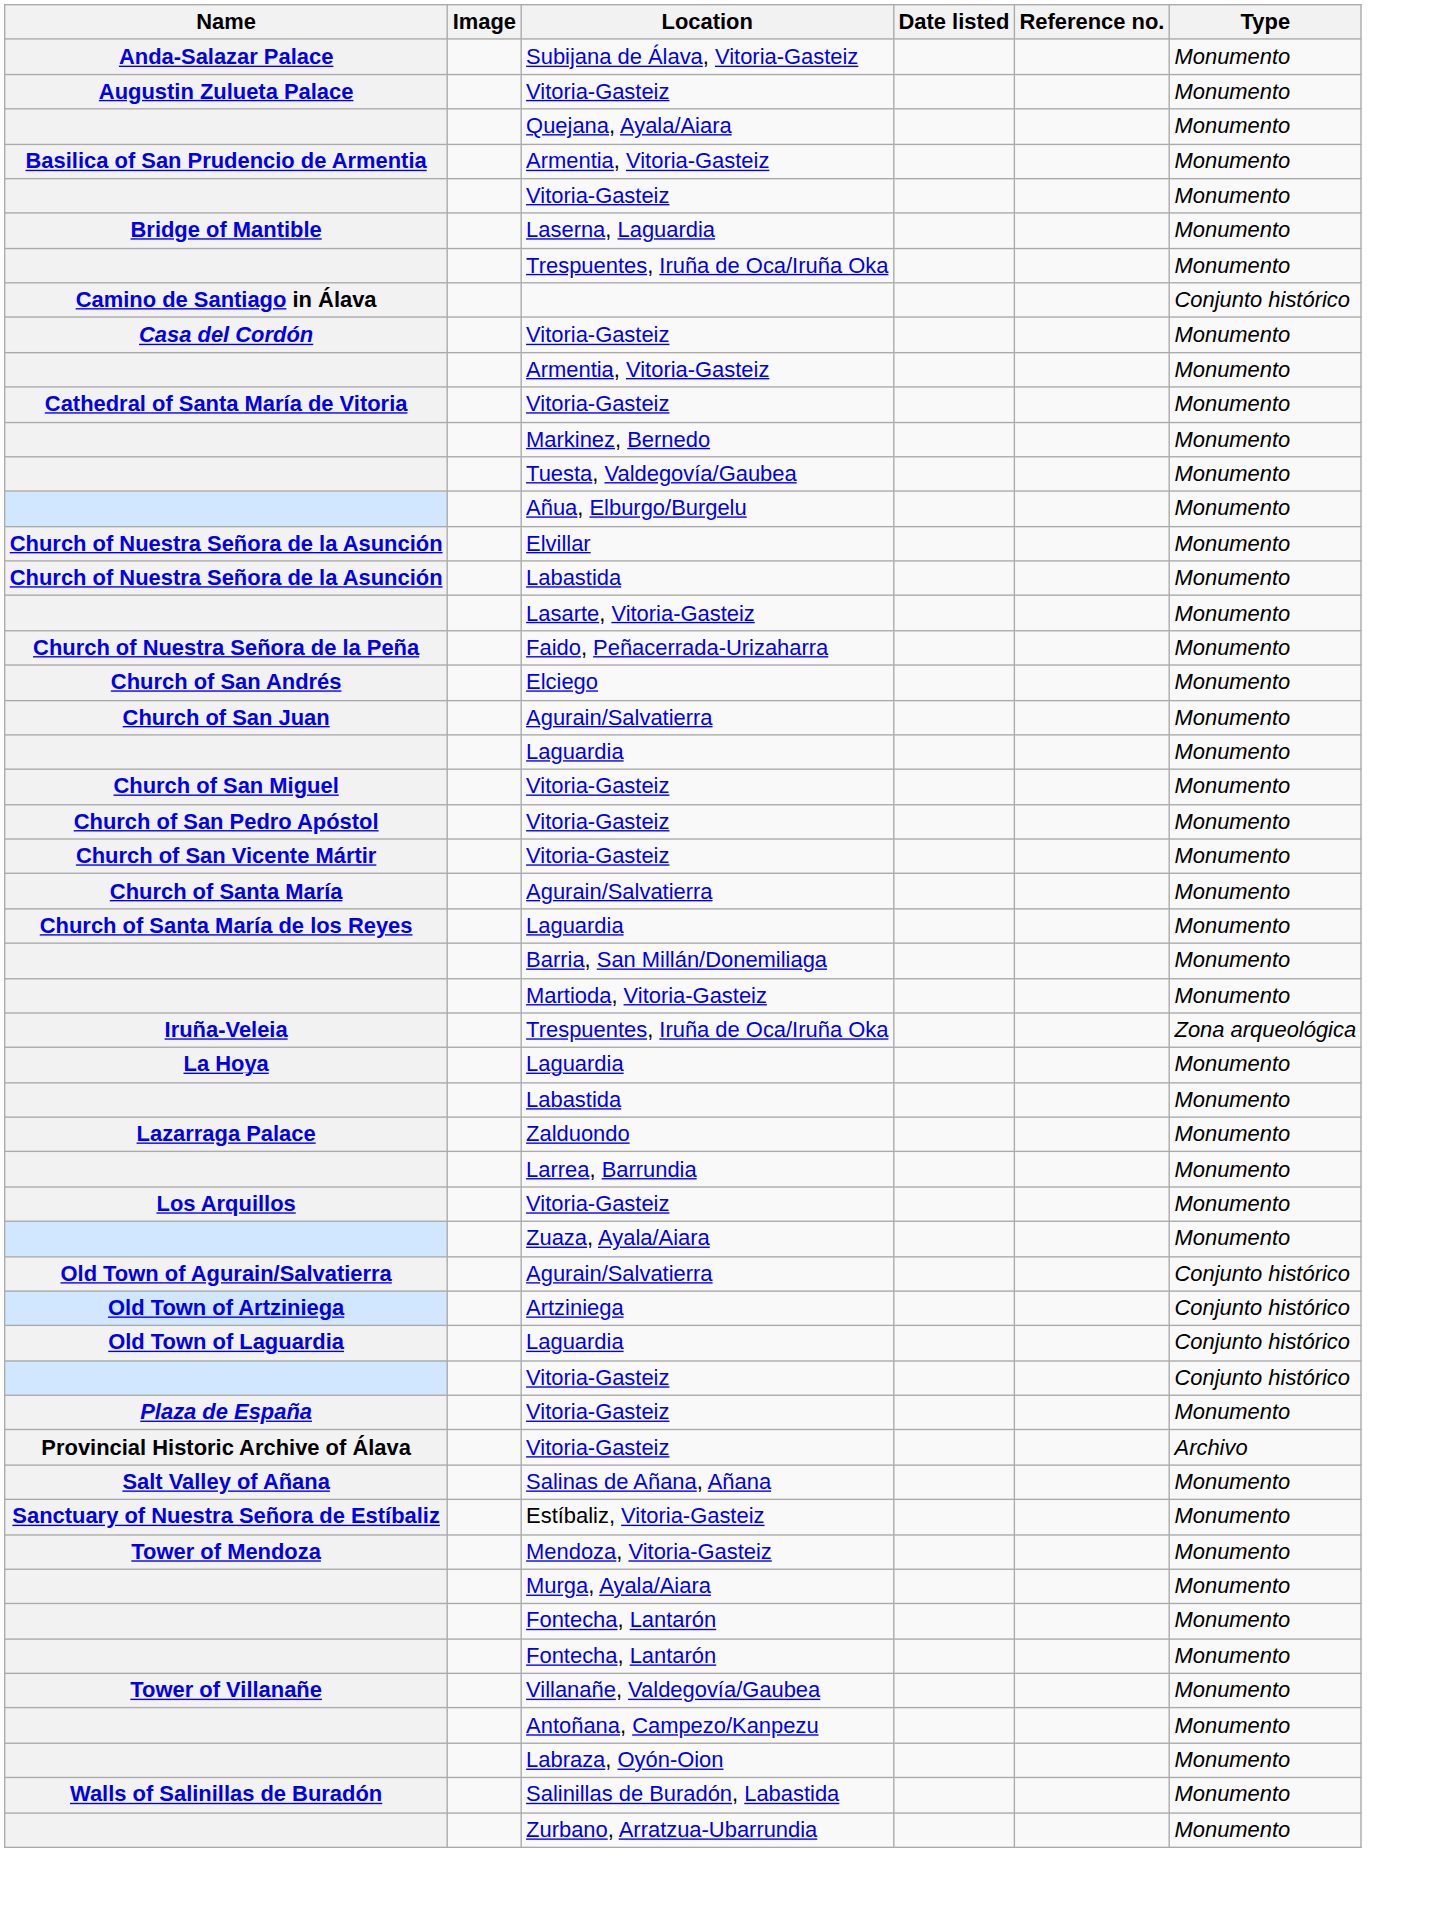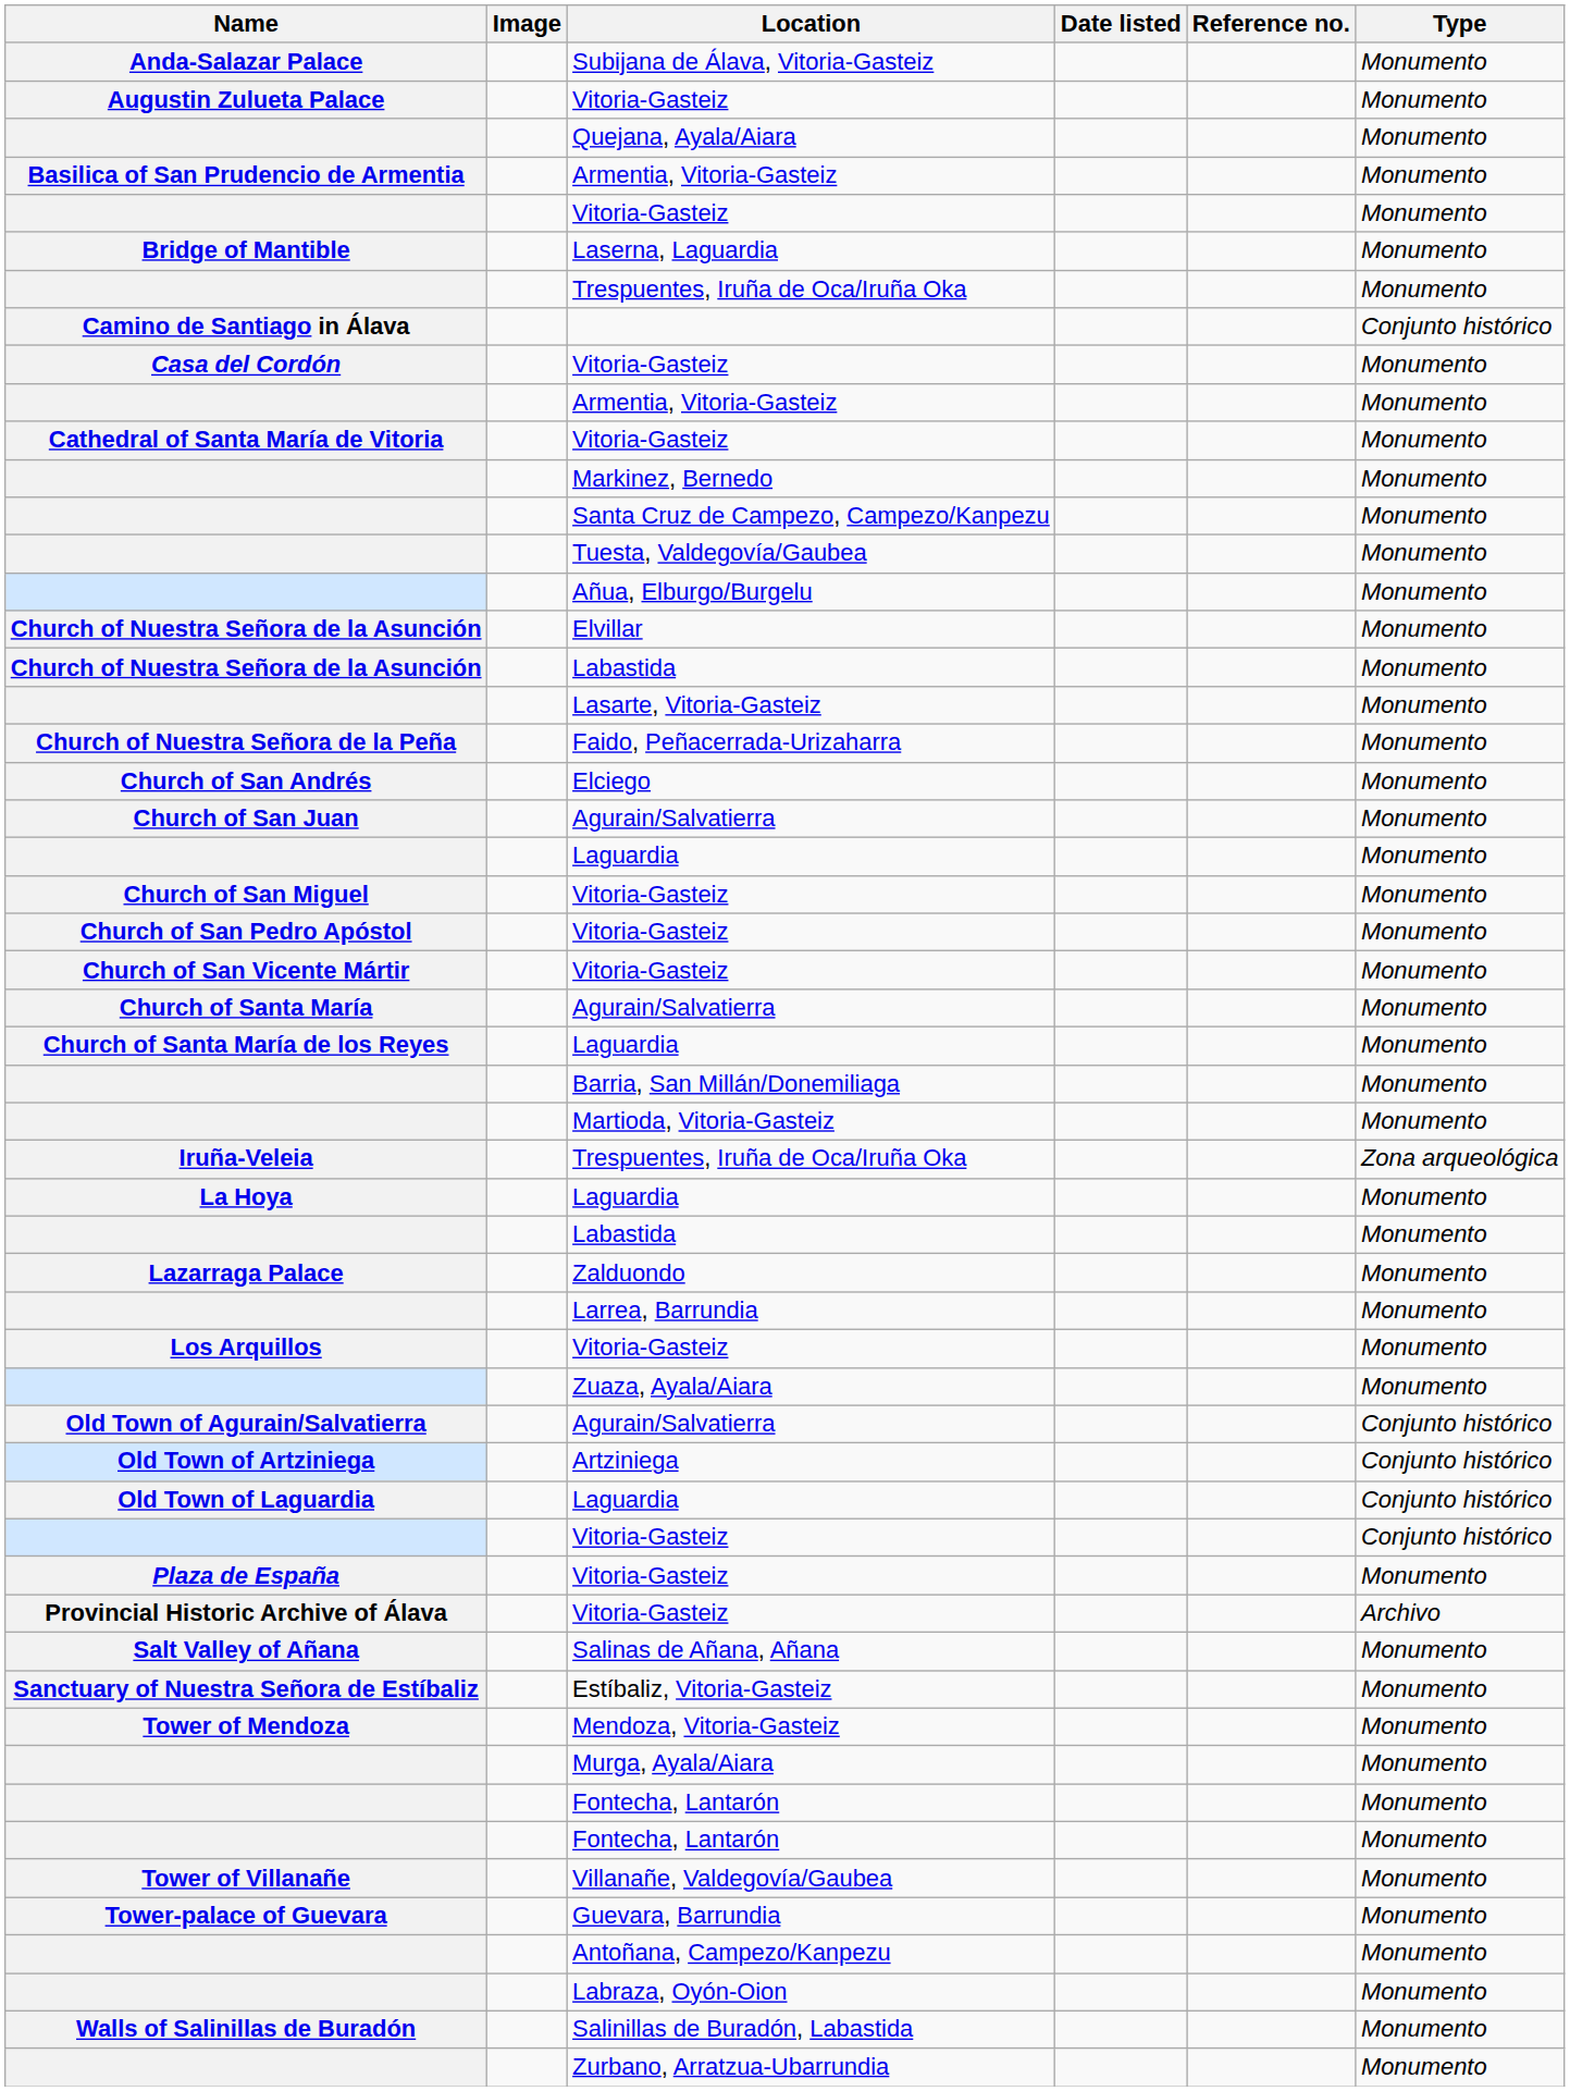 <table class="wikitable sortable plainrowheaders">
 <tr>
 <th>Name</th>
 <th class="unsortable">Image</th>
 <th>Location</th>
 <th>Date listed</th>
 <th>Reference no.</th>
 <th>Type</th>
 </tr>
 <tr>
 <th scope="row"><a href='#'>Anda-Salazar Palace</a></th>
 <td></td>
 <td><a href='#'>Subijana de Álava</a>, <a href='#'>Vitoria-Gasteiz</a></td>
 <td></td>
 <td></td>
 <td><em>Monumento</em></td>
 </tr>
 <tr f>
 <th scope="row"><a href='#'>Augustin Zulueta Palace</a></th>
 <td></td>
 <td><a href='#'>Vitoria-Gasteiz</a></td>
 <td></td>
 <td></td>
 <td><em>Monumento</em></td>
 </tr>
 <tr>
 <th scope="row"></th>
 <td></td>
 <td><a href='#'>Quejana</a>, <a href='#'>Ayala/Aiara</a></td>
 <td></td>
 <td></td>
 <td><em>Monumento</em></td>
 </tr>
 <tr>
 <th scope="row"><a href='#'>Basilica of San Prudencio de Armentia</a></th>
 <td></td>
 <td><a href='#'>Armentia</a>, <a href='#'>Vitoria-Gasteiz</a></td>
 <td></td>
 <td></td>
 <td><em>Monumento</em></td>
 </tr>
 <tr>
 <th scope="row"></th>
 <td></td>
 <td><a href='#'>Vitoria-Gasteiz</a></td>
 <td></td>
 <td></td>
 <td><em>Monumento</em></td>
 </tr>
 <tr>
 <th scope="row"><a href='#'>Bridge of Mantible</a></th>
 <td></td>
 <td><a href='#'>Laserna</a>, <a href='#'>Laguardia</a></td>
 <td></td>
 <td></td>
 <td><em>Monumento</em></td>
 </tr>
 <tr>
 <th scope="row"></th>
 <td></td>
 <td><a href='#'>Trespuentes</a>, <a href='#'>Iruña de Oca/Iruña Oka</a></td>
 <td></td>
 <td></td>
 <td><em>Monumento</em></td>
 </tr>
 <tr>
 <th scope="row"><a href='#'>Camino de Santiago</a> in Álava</th>
 <td></td>
 <td></td>
 <td></td>
 <td></td>
 <td><em>Conjunto histórico</em></td>
 </tr>
 <tr>
 <th scope="row"><em><a href='#'>Casa del Cordón</a></em></th>
 <td></td>
 <td><a href='#'>Vitoria-Gasteiz</a></td>
 <td></td>
 <td></td>
 <td><em>Monumento</em></td>
 </tr>
 <tr>
 <th scope="row"><em></em></th>
 <td></td>
 <td><a href='#'>Armentia</a>, <a href='#'>Vitoria-Gasteiz</a></td>
 <td></td>
 <td></td>
 <td><em>Monumento</em></td>
 </tr>
 <tr>
 <th scope="row"><a href='#'>Cathedral of Santa María de Vitoria</a></th>
 <td></td>
 <td><a href='#'>Vitoria-Gasteiz</a></td>
 <td></td>
 <td></td>
 <td><em>Monumento</em></td>
 </tr>
 <tr>
 <th scope="row"></th>
 <td></td>
 <td><a href='#'>Markinez</a>, <a href='#'>Bernedo</a></td>
+<td></td>
+<td></td>
+<td><em>Monumento</em></td>
+</tr>
+<tr>
+<th scope="row"></th>
+<td></td>
+<td><a href='#'>Santa Cruz de Campezo</a>, <a href='#'>Campezo/Kanpezu</a></td>
 <td></td>
 <td></td>
 <td><em>Monumento</em></td>
 </tr>
 <tr>
 <th scope="row"></th>
 <td></td>
 <td><a href='#'>Tuesta</a>, <a href='#'>Valdegovía/Gaubea</a></td>
 <td></td>
 <td></td>
 <td><em>Monumento</em></td>
 </tr>
 <tr>
 <th scope="row" style="background:#D0E7FF;"></th>
 <td></td>
 <td><a href='#'>Añua</a>, <a href='#'>Elburgo/Burgelu</a></td>
 <td></td>
 <td></td>
 <td><em>Monumento</em></td>
 </tr>
 <tr>
 <th scope="row"><a href='#'>Church of Nuestra Señora de la Asunción</a></th>
 <td></td>
 <td><a href='#'>Elvillar</a></td>
 <td></td>
 <td></td>
 <td><em>Monumento</em></td>
 </tr>
 <tr>
 <th scope="row"><a href='#'>Church of Nuestra Señora de la Asunción</a></th>
 <td></td>
 <td><a href='#'>Labastida</a></td>
 <td></td>
 <td></td>
 <td><em>Monumento</em></td>
 </tr>
 <tr>
 <th scope="row"></th>
 <td></td>
 <td><a href='#'>Lasarte</a>, <a href='#'>Vitoria-Gasteiz</a></td>
 <td></td>
 <td></td>
 <td><em>Monumento</em></td>
 </tr>
 <tr>
 <th scope="row"><a href='#'>Church of Nuestra Señora de la Peña</a></th>
 <td></td>
 <td><a href='#'>Faido</a>, <a href='#'>Peñacerrada-Urizaharra</a></td>
 <td></td>
 <td></td>
 <td><em>Monumento</em></td>
 </tr>
 <tr>
 <th scope="row"><a href='#'>Church of San Andrés</a></th>
 <td></td>
 <td><a href='#'>Elciego</a></td>
 <td></td>
 <td></td>
 <td><em>Monumento</em></td>
 </tr>
 <tr>
 <th scope="row"><a href='#'>Church of San Juan</a></th>
 <td></td>
 <td><a href='#'>Agurain/Salvatierra</a></td>
 <td></td>
 <td></td>
 <td><em>Monumento</em></td>
 </tr>
 <tr>
 <th scope="row"></th>
 <td></td>
 <td><a href='#'>Laguardia</a></td>
 <td></td>
 <td></td>
 <td><em>Monumento</em></td>
 </tr>
 <tr>
 <th scope="row"><a href='#'>Church of San Miguel</a></th>
 <td></td>
 <td><a href='#'>Vitoria-Gasteiz</a></td>
 <td></td>
 <td></td>
 <td><em>Monumento</em></td>
 </tr>
 <tr>
 <th scope="row"><a href='#'>Church of San Pedro Apóstol</a></th>
 <td></td>
 <td><a href='#'>Vitoria-Gasteiz</a></td>
 <td></td>
 <td></td>
 <td><em>Monumento</em></td>
 </tr>
 <tr>
 <th scope="row"><a href='#'>Church of San Vicente Mártir</a></th>
 <td></td>
 <td><a href='#'>Vitoria-Gasteiz</a></td>
 <td></td>
 <td></td>
 <td><em>Monumento</em></td>
 </tr>
 <tr>
 <th scope="row"><a href='#'>Church of Santa María</a></th>
 <td></td>
 <td><a href='#'>Agurain/Salvatierra</a></td>
 <td></td>
 <td></td>
 <td><em>Monumento</em></td>
 </tr>
 <tr>
 <th scope="row"><a href='#'>Church of Santa María de los Reyes</a></th>
 <td></td>
 <td><a href='#'>Laguardia</a></td>
 <td></td>
 <td></td>
 <td><em>Monumento</em></td>
 </tr>
 <tr>
 <th scope="row"></th>
 <td></td>
 <td><a href='#'>Barria</a>, <a href='#'>San Millán/Donemiliaga</a></td>
 <td></td>
 <td></td>
 <td><em>Monumento</em></td>
 </tr>
 <tr>
 <th scope="row"></th>
 <td></td>
 <td><a href='#'>Martioda</a>, <a href='#'>Vitoria-Gasteiz</a></td>
 <td></td>
 <td></td>
 <td><em>Monumento</em></td>
 </tr>
 <tr>
 <th scope="row"><a href='#'>Iruña-Veleia</a></th>
 <td></td>
 <td><a href='#'>Trespuentes</a>, <a href='#'>Iruña de Oca/Iruña Oka</a></td>
 <td></td>
 <td></td>
 <td><em>Zona arqueológica</em></td>
 </tr>
 <tr>
 <th scope="row"><a href='#'>La Hoya</a></th>
 <td></td>
 <td><a href='#'>Laguardia</a></td>
 <td></td>
 <td></td>
 <td><em>Monumento</em></td>
 </tr>
 <tr>
 <th scope="row"></th>
 <td></td>
 <td><a href='#'>Labastida</a></td>
 <td></td>
 <td></td>
 <td><em>Monumento</em></td>
 </tr>
 <tr>
 <th scope="row"><a href='#'>Lazarraga Palace</a></th>
 <td></td>
 <td><a href='#'>Zalduondo</a></td>
 <td></td>
 <td></td>
 <td><em>Monumento</em></td>
 </tr>
 <tr>
 <th scope="row"></th>
 <td></td>
 <td><a href='#'>Larrea</a>, <a href='#'>Barrundia</a></td>
 <td></td>
 <td></td>
 <td><em>Monumento</em></td>
 </tr>
 <tr>
 <th scope="row"><a href='#'>Los Arquillos</a></th>
 <td></td>
 <td><a href='#'>Vitoria-Gasteiz</a></td>
 <td></td>
 <td></td>
 <td><em>Monumento</em></td>
 </tr>
 <tr>
 <th scope="row" style="background:#D0E7FF;"></th>
 <td></td>
 <td><a href='#'>Zuaza</a>, <a href='#'>Ayala/Aiara</a></td>
 <td></td>
 <td></td>
 <td><em>Monumento</em></td>
 </tr>
 <tr>
 <th scope="row"><a href='#'>Old Town of Agurain/Salvatierra</a></th>
 <td></td>
 <td><a href='#'>Agurain/Salvatierra</a></td>
 <td></td>
 <td></td>
 <td><em>Conjunto histórico</em></td>
 </tr>
 <tr>
 <th scope="row" style="background:#D0E7FF;"><a href='#'>Old Town of Artziniega</a></th>
 <td></td>
 <td><a href='#'>Artziniega</a></td>
 <td></td>
 <td></td>
 <td><em>Conjunto histórico</em></td>
 </tr>
 <tr>
 <th scope="row"><a href='#'>Old Town of Laguardia</a></th>
 <td></td>
 <td><a href='#'>Laguardia</a></td>
 <td></td>
 <td></td>
 <td><em>Conjunto histórico</em></td>
 </tr>
 <tr>
 <th scope="row" style="background:#D0E7FF;"></th>
 <td></td>
 <td><a href='#'>Vitoria-Gasteiz</a></td>
 <td></td>
 <td></td>
 <td><em>Conjunto histórico</em></td>
 </tr>
 <tr>
 <th scope="row"><em><a href='#'>Plaza de España</a></em></th>
 <td></td>
 <td><a href='#'>Vitoria-Gasteiz</a></td>
 <td></td>
 <td></td>
 <td><em>Monumento</em></td>
 </tr>
 <tr>
 <th scope="row">Provincial Historic Archive of Álava</th>
 <td></td>
 <td><a href='#'>Vitoria-Gasteiz</a></td>
 <td></td>
 <td></td>
 <td><em>Archivo</em></td>
 </tr>
 <tr>
 <th scope="row"><a href='#'>Salt Valley of Añana</a></th>
 <td></td>
 <td><a href='#'>Salinas de Añana</a>, <a href='#'>Añana</a></td>
 <td></td>
 <td></td>
 <td><em>Monumento</em></td>
 </tr>
 <tr>
 <th scope="row"><a href='#'>Sanctuary of Nuestra Señora de Estíbaliz</a></th>
 <td></td>
 <td>Estíbaliz, <a href='#'>Vitoria-Gasteiz</a></td>
 <td></td>
 <td></td>
 <td><em>Monumento</em></td>
 </tr>
 <tr>
 <th scope="row"><a href='#'>Tower of Mendoza</a></th>
 <td></td>
 <td><a href='#'>Mendoza</a>, <a href='#'>Vitoria-Gasteiz</a></td>
 <td></td>
 <td></td>
 <td><em>Monumento</em></td>
 </tr>
 <tr>
 <th scope="row"></th>
 <td></td>
 <td><a href='#'>Murga</a>, <a href='#'>Ayala/Aiara</a></td>
 <td></td>
 <td></td>
 <td><em>Monumento</em></td>
 </tr>
 <tr>
 <th scope="row"></th>
 <td></td>
 <td><a href='#'>Fontecha</a>, <a href='#'>Lantarón</a></td>
 <td></td>
 <td></td>
 <td><em>Monumento</em></td>
 </tr>
 <tr>
 <th scope="row"></th>
 <td></td>
 <td><a href='#'>Fontecha</a>, <a href='#'>Lantarón</a></td>
 <td></td>
 <td></td>
 <td><em>Monumento</em></td>
 </tr>
 <tr>
 <th scope="row"><a href='#'>Tower of Villanañe</a></th>
 <td></td>
 <td><a href='#'>Villanañe</a>, <a href='#'>Valdegovía/Gaubea</a></td>
 <td></td>
 <td></td>
 <td><em>Monumento</em></td>
 </tr>
 <tr>
+<th scope="row"><a href='#'>Tower-palace of Guevara</a></th>
+<td></td>
+<td><a href='#'>Guevara</a>, <a href='#'>Barrundia</a></td>
+<td></td>
+<td></td>
+<td><em>Monumento</em></td>
+</tr>
+<tr>
 <th scope="row"></th>
 <td></td>
 <td><a href='#'>Antoñana</a>, <a href='#'>Campezo/Kanpezu</a></td>
 <td></td>
 <td></td>
 <td><em>Monumento</em></td>
 </tr>
 <tr>
 <th scope="row"></th>
 <td></td>
 <td><a href='#'>Labraza</a>, <a href='#'>Oyón-Oion</a></td>
 <td></td>
 <td></td>
 <td><em>Monumento</em></td>
 </tr>
 <tr>
 <th scope="row"><a href='#'>Walls of Salinillas de Buradón</a></th>
 <td></td>
 <td><a href='#'>Salinillas de Buradón</a>, <a href='#'>Labastida</a></td>
 <td></td>
 <td></td>
 <td><em>Monumento</em></td>
 </tr>
 <tr>
 <th scope="row"></th>
 <td></td>
 <td><a href='#'>Zurbano</a>, <a href='#'>Arratzua-Ubarrundia</a></td>
 <td></td>
 <td></td>
 <td><em>Monumento</em></td>
 </tr>
 </table>
